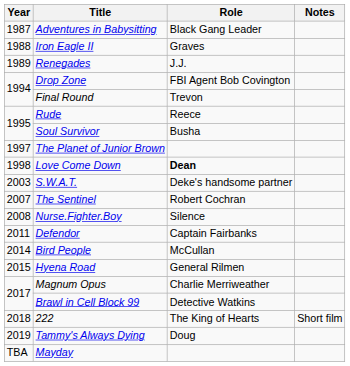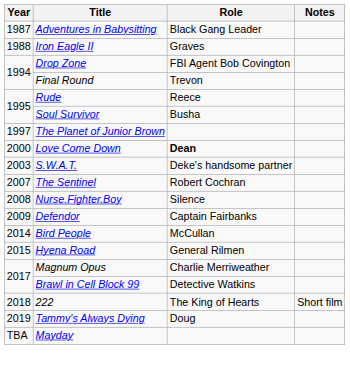 <table class="wikitable plainrowheaders">
 <tr>
 <th>Year</th>
 <th>Title</th>
 <th>Role</th>
 <th>Notes</th>
 </tr>
 <tr>
 <td>1987</td>
 <td><em><a href='#'>Adventures in Babysitting</a></em></td>
 <td>Black Gang Leader</td>
 <td></td>
 </tr>
 <tr>
 <td>1988</td>
 <td><em><a href='#'>Iron Eagle II</a></em></td>
 <td>Graves</td>
-<td></td>
-</tr>
-<tr>
-<td>1989</td>
-<td><em><a href='#'>Renegades</a></em></td>
-<td>J.J.</td>
 <td></td>
 </tr>
 <tr>
 <td rowspan=2>1994</td>
 <td><em><a href='#'>Drop Zone</a></em></td>
 <td>FBI Agent Bob Covington</td>
 <td></td>
 </tr>
 <tr>
 <td><em>Final Round</em></td>
 <td>Trevon</td>
 <td></td>
 </tr>
 <tr>
 <td rowspan=2>1995</td>
 <td><em><a href='#'>Rude</a></em></td>
 <td>Reece</td>
 <td></td>
 </tr>
 <tr>
 <td><em><a href='#'>Soul Survivor</a></em></td>
 <td>Busha</td>
 <td></td>
 </tr>
 <tr>
 <td>1997</td>
 <td><em><a href='#'>The Planet of Junior Brown</a></em></td>
 <td></td>
 <td></td>
 </tr>
 <tr>
-<td>1998</td>
+<td>2000</td>
 <td><em><a href='#'>Love Come Down</a></em></td>
 <td><strong>Dean</strong></td>
 <td></td>
 </tr>
 <tr>
 <td>2003</td>
 <td><em><a href='#'>S.W.A.T.</a></em></td>
 <td>Deke's handsome partner</td>
 <td></td>
 </tr>
 <tr>
 <td>2007</td>
 <td><em><a href='#'>The Sentinel</a></em></td>
 <td>Robert Cochran</td>
 <td></td>
 </tr>
 <tr>
 <td>2008</td>
 <td><em><a href='#'>Nurse.Fighter.Boy</a></em></td>
 <td>Silence</td>
 <td></td>
 </tr>
 <tr>
-<td>2011</td>
+<td>2009</td>
 <td><em><a href='#'>Defendor</a></em></td>
 <td>Captain Fairbanks</td>
 <td></td>
 </tr>
 <tr>
 <td>2014</td>
 <td><em><a href='#'>Bird People</a></em></td>
 <td>McCullan</td>
 <td></td>
 </tr>
 <tr>
 <td>2015</td>
 <td><em><a href='#'>Hyena Road</a></em></td>
 <td>General Rilmen</td>
 <td></td>
 </tr>
 <tr>
 <td rowspan=2>2017</td>
 <td><em>Magnum Opus</em></td>
 <td>Charlie Merriweather</td>
 <td></td>
 </tr>
 <tr>
 <td><em><a href='#'>Brawl in Cell Block 99</a></em></td>
 <td>Detective Watkins</td>
 <td></td>
 </tr>
 <tr>
 <td>2018</td>
 <td><em>222</em></td>
 <td>The King of Hearts</td>
 <td>Short film</td>
 </tr>
 <tr>
 <td>2019</td>
 <td><em><a href='#'>Tammy's Always Dying</a></em></td>
 <td>Doug</td>
 <td></td>
 </tr>
 <tr>
 <td>TBA</td>
 <td><em><a href='#'>Mayday</a></em></td>
 <td></td>
 <td></td>
 </tr>
 </table>
